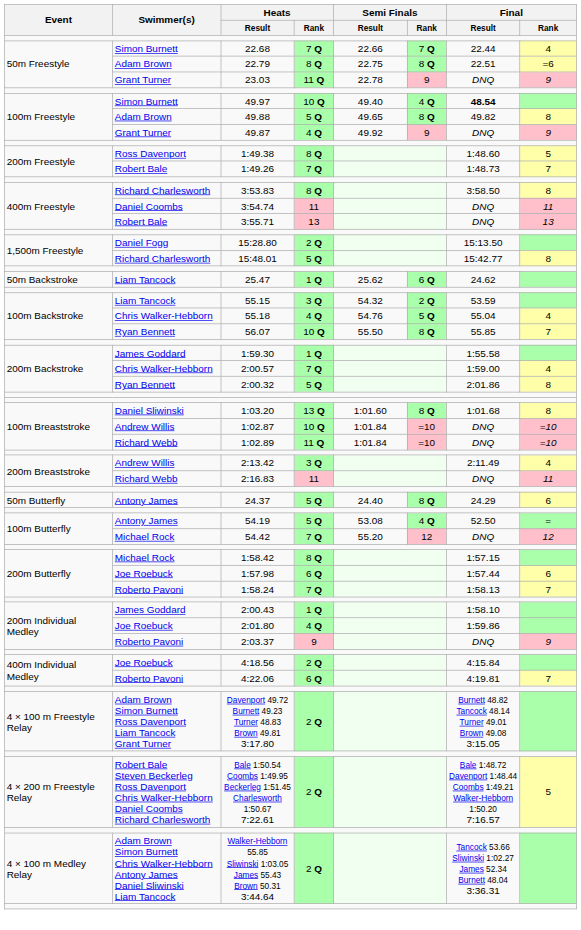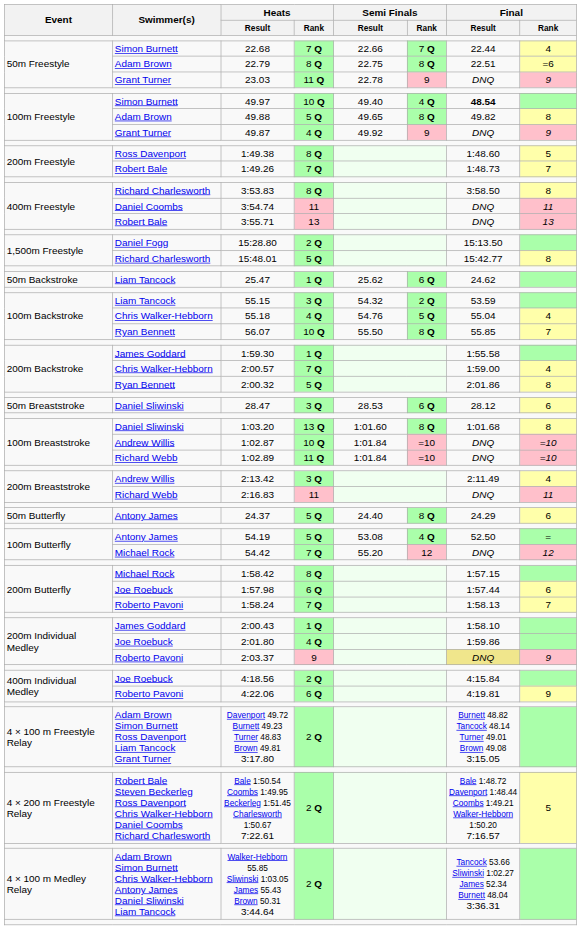 <table class=wikitable style="font-size:90%">
 <tr>
 <th rowspan="2" style="width:150px;">Event</th>
 <th rowspan="2" style="width:150px;">Swimmer(s)</th>
 <th colspan="2" style="width:150px;">Heats</th>
 <th colspan="2" style="width:150px;">Semi Finals</th>
 <th colspan="2" style="width:175px;">Final</th>
 </tr>
 <tr>
 <th style="line-height:1em; width:100px;"><small>Result</small></th>
 <th style="line-height:1em; width:50px;"><small>Rank</small></th>
 <th style="line-height:1em; width:100px;"><small>Result</small></th>
 <th style="line-height:1em; width:50px;"><small>Rank</small></th>
 <th style="line-height:1em; width:100px;"><small>Result</small></th>
 <th style="line-height:1em; width:75px;"><small>Rank</small></th>
 </tr>
 <tr>
 <td colspan="8" style="height:1px;;"></td>
 </tr>
 <tr>
 <td rowspan=3>50m Freestyle</td>
 <td><a href='#'>Simon Burnett</a></td>
 <td style="text-align:center;">22.68</td>
 <td style="text-align:center; background:#afa;">7 <strong>Q</strong></td>
 <td style="text-align:center;">22.66</td>
 <td style="text-align:center; background:#afa;">7 <strong>Q</strong></td>
 <td style="text-align:center;">22.44</td>
 <td style="text-align:center; background:#ffa;">4</td>
 </tr>
 <tr>
 <td><a href='#'>Adam Brown</a></td>
 <td style="text-align:center;">22.79</td>
 <td style="text-align:center; background:#afa;">8 <strong>Q</strong></td>
 <td style="text-align:center;">22.75</td>
 <td style="text-align:center; background:#afa;">8 <strong>Q</strong></td>
 <td style="text-align:center;">22.51</td>
 <td style="text-align:center; background:#ffa;">=6</td>
 </tr>
 <tr>
 <td><a href='#'>Grant Turner</a></td>
 <td style="text-align:center;">23.03</td>
 <td style="text-align:center; background:#afa;">11 <strong>Q</strong></td>
 <td style="text-align:center;">22.78</td>
 <td style="text-align:center; background:pink;">9</td>
 <td style="text-align:center;"><em>DNQ</em></td>
 <td style="text-align:center; background:pink;"><em>9</em></td>
 </tr>
 <tr>
 <td colspan="8" style="height:1px;;"></td>
 </tr>
 <tr>
 <td rowspan=3>100m Freestyle</td>
 <td><a href='#'>Simon Burnett</a></td>
 <td style="text-align:center;">49.97</td>
 <td style="text-align:center; background:#afa;">10 <strong>Q</strong></td>
 <td style="text-align:center;">49.40</td>
 <td style="text-align:center; background:#afa;">4 <strong>Q</strong></td>
 <td style="text-align:center;"><strong>48.54</strong></td>
 <td style="text-align:center; background:#afa;"></td>
 </tr>
 <tr>
 <td><a href='#'>Adam Brown</a></td>
 <td style="text-align:center;">49.88</td>
 <td style="text-align:center; background:#afa;">5 <strong>Q</strong></td>
 <td style="text-align:center;">49.65</td>
 <td style="text-align:center; background:#afa;">8 <strong>Q</strong></td>
 <td style="text-align:center;">49.82</td>
 <td style="text-align:center; background:#ffa;">8</td>
 </tr>
 <tr>
 <td><a href='#'>Grant Turner</a></td>
 <td style="text-align:center;">49.87</td>
 <td style="text-align:center; background:#afa;">4 <strong>Q</strong></td>
 <td style="text-align:center;">49.92</td>
 <td style="text-align:center; background:pink;">9</td>
 <td style="text-align:center;"><em>DNQ</em></td>
 <td style="text-align:center; background:pink;"><em>9</em></td>
 </tr>
 <tr>
 <td colspan="8" style="height:1px;;"></td>
 </tr>
 <tr>
 <td rowspan=2>200m Freestyle</td>
 <td><a href='#'>Ross Davenport</a></td>
 <td style="text-align:center;">1:49.38</td>
 <td style="text-align:center; background:#afa;">8 <strong>Q</strong></td>
 <td colspan="2" style="background:honeydew;"></td>
 <td style="text-align:center;">1:48.60</td>
 <td style="text-align:center; background:#ffa;">5</td>
 </tr>
 <tr>
 <td><a href='#'>Robert Bale</a></td>
 <td style="text-align:center;">1:49.26</td>
 <td style="text-align:center; background:#afa;">7 <strong>Q</strong></td>
 <td colspan="2" style="background:honeydew;"></td>
 <td style="text-align:center;">1:48.73</td>
 <td style="text-align:center; background:#ffa;">7</td>
 </tr>
 <tr>
 <td colspan="8" style="height:1px;;"></td>
 </tr>
 <tr>
 <td rowspan=3>400m Freestyle</td>
 <td><a href='#'>Richard Charlesworth</a></td>
 <td style="text-align:center;">3:53.83</td>
 <td style="text-align:center; background:#afa;">8 <strong>Q</strong></td>
 <td colspan="2" style="background:honeydew;"></td>
 <td style="text-align:center;">3:58.50</td>
 <td style="text-align:center; background:#ffa;">8</td>
 </tr>
 <tr>
 <td><a href='#'>Daniel Coombs</a></td>
 <td style="text-align:center;">3:54.74</td>
 <td style="text-align:center; background:pink;">11</td>
 <td colspan="2" style="background:honeydew;"></td>
 <td style="text-align:center;"><em>DNQ</em></td>
 <td style="text-align:center; background:pink;"><em>11</em></td>
 </tr>
 <tr>
 <td><a href='#'>Robert Bale</a></td>
 <td style="text-align:center;">3:55.71</td>
 <td style="text-align:center; background:pink;">13</td>
 <td colspan="2" style="background:honeydew;"></td>
 <td style="text-align:center;"><em>DNQ</em></td>
 <td style="text-align:center; background:pink;"><em>13</em></td>
 </tr>
 <tr>
 <td colspan="8" style="height:1px;;"></td>
 </tr>
 <tr>
 <td rowspan=2>1,500m Freestyle</td>
 <td><a href='#'>Daniel Fogg</a></td>
 <td style="text-align:center;">15:28.80</td>
 <td style="text-align:center; background:#afa;">2 <strong>Q</strong></td>
 <td colspan="2" style="background:honeydew;"></td>
 <td style="text-align:center;">15:13.50</td>
 <td style="text-align:center; background:#afa;"></td>
 </tr>
 <tr>
 <td><a href='#'>Richard Charlesworth</a></td>
 <td style="text-align:center;">15:48.01</td>
 <td style="text-align:center; background:#afa;">5 <strong>Q</strong></td>
 <td colspan="2" style="background:honeydew;"></td>
 <td style="text-align:center;">15:42.77</td>
 <td style="text-align:center; background:#ffa;">8</td>
 </tr>
 <tr>
 <td colspan="8" style="height:1px;;"></td>
 </tr>
 <tr>
 <td>50m Backstroke</td>
 <td><a href='#'>Liam Tancock</a></td>
 <td style="text-align:center;">25.47</td>
 <td style="text-align:center; background:#afa;">1 <strong>Q</strong></td>
 <td style="text-align:center;">25.62</td>
 <td style="text-align:center; background:#afa;">6 <strong>Q</strong></td>
 <td style="text-align:center;">24.62</td>
 <td style="text-align:center; background:#afa;"></td>
 </tr>
 <tr>
 <td colspan="8" style="height:1px;;"></td>
 </tr>
 <tr>
 <td rowspan=3>100m Backstroke</td>
 <td><a href='#'>Liam Tancock</a></td>
 <td style="text-align:center;">55.15</td>
 <td style="text-align:center; background:#afa;">3 <strong>Q</strong></td>
 <td style="text-align:center;">54.32</td>
 <td style="text-align:center; background:#afa;">2 <strong>Q</strong></td>
 <td style="text-align:center;">53.59</td>
 <td style="text-align:center; background:#afa;"></td>
 </tr>
 <tr>
 <td><a href='#'>Chris Walker-Hebborn</a></td>
 <td style="text-align:center;">55.18</td>
 <td style="text-align:center; background:#afa;">4 <strong>Q</strong></td>
 <td style="text-align:center;">54.76</td>
 <td style="text-align:center; background:#afa;">5 <strong>Q</strong></td>
 <td style="text-align:center;">55.04</td>
 <td style="text-align:center; background:#ffa;">4</td>
 </tr>
 <tr>
 <td><a href='#'>Ryan Bennett</a></td>
 <td style="text-align:center;">56.07</td>
 <td style="text-align:center; background:#afa;">10 <strong>Q</strong></td>
 <td style="text-align:center;">55.50</td>
 <td style="text-align:center; background:#afa;">8 <strong>Q</strong></td>
 <td style="text-align:center;">55.85</td>
 <td style="text-align:center; background:#ffa;">7</td>
 </tr>
 <tr>
 <td colspan="8" style="height:1px;;"></td>
 </tr>
 <tr>
 <td rowspan=3>200m Backstroke</td>
 <td><a href='#'>James Goddard</a></td>
 <td style="text-align:center;">1:59.30</td>
 <td style="text-align:center; background:#afa;">1 <strong>Q</strong></td>
 <td colspan="2" style="background:honeydew;"></td>
 <td style="text-align:center;">1:55.58</td>
 <td style="text-align:center; background:#afa;"></td>
 </tr>
 <tr>
 <td><a href='#'>Chris Walker-Hebborn</a></td>
 <td style="text-align:center;">2:00.57</td>
 <td style="text-align:center; background:#afa;">7 <strong>Q</strong></td>
 <td colspan="2" style="background:honeydew;"></td>
 <td style="text-align:center;">1:59.00</td>
 <td style="text-align:center; background:#ffa;">4</td>
 </tr>
 <tr>
 <td><a href='#'>Ryan Bennett</a></td>
 <td style="text-align:center;">2:00.32</td>
 <td style="text-align:center; background:#afa;">5 <strong>Q</strong></td>
 <td colspan="2" style="background:honeydew;"></td>
 <td style="text-align:center;">2:01.86</td>
 <td style="text-align:center; background:#ffa;">8</td>
 </tr>
 <tr>
 <td colspan="8" style="height:1px;;"></td>
 </tr>
 <tr>
+<td>50m Breaststroke</td>
+<td><a href='#'>Daniel Sliwinski</a></td>
+<td style="text-align:center;">28.47</td>
+<td style="text-align:center; background:#afa;">3 <strong>Q</strong></td>
+<td style="text-align:center;">28.53</td>
+<td style="text-align:center; background:#afa;">6 <strong>Q</strong></td>
+<td style="text-align:center;">28.12</td>
+<td style="text-align:center; background:#ffa;">6</td>
+</tr>
+<tr>
 <td colspan="8" style="height:1px;;"></td>
 </tr>
 <tr>
 <td rowspan=3>100m Breaststroke</td>
 <td><a href='#'>Daniel Sliwinski</a></td>
 <td style="text-align:center;">1:03.20</td>
 <td style="text-align:center; background:#afa;">13 <strong>Q</strong></td>
 <td style="text-align:center;">1:01.60</td>
 <td style="text-align:center; background:#afa;">8 <strong>Q</strong></td>
 <td style="text-align:center;">1:01.68</td>
 <td style="text-align:center; background:#ffa;">8</td>
 </tr>
 <tr>
 <td><a href='#'>Andrew Willis</a></td>
 <td style="text-align:center;">1:02.87</td>
 <td style="text-align:center; background:#afa;">10 <strong>Q</strong></td>
 <td style="text-align:center;">1:01.84</td>
 <td style="text-align:center; background:pink;">=10</td>
 <td style="text-align:center;"><em>DNQ</em></td>
 <td style="text-align:center; background:pink;"><em>=10</em></td>
 </tr>
 <tr>
 <td><a href='#'>Richard Webb</a></td>
 <td style="text-align:center;">1:02.89</td>
 <td style="text-align:center; background:#afa;">11 <strong>Q</strong></td>
 <td style="text-align:center;">1:01.84</td>
 <td style="text-align:center; background:pink;">=10</td>
 <td style="text-align:center;"><em>DNQ</em></td>
 <td style="text-align:center; background:pink;"><em>=10</em></td>
 </tr>
 <tr>
 <td colspan="8" style="height:1px;;"></td>
 </tr>
 <tr>
 <td rowspan=2>200m Breaststroke</td>
 <td><a href='#'>Andrew Willis</a></td>
 <td style="text-align:center;">2:13.42</td>
 <td style="text-align:center; background:#afa;">3 <strong>Q</strong></td>
 <td colspan="2" style="background:honeydew;"></td>
 <td style="text-align:center;">2:11.49</td>
 <td style="text-align:center; background:#ffa;">4</td>
 </tr>
 <tr>
 <td><a href='#'>Richard Webb</a></td>
 <td style="text-align:center;">2:16.83</td>
 <td style="text-align:center; background:pink;">11</td>
 <td colspan="2" style="background:honeydew;"></td>
 <td style="text-align:center;"><em>DNQ</em></td>
 <td style="text-align:center; background:pink;"><em>11</em></td>
 </tr>
 <tr>
 <td colspan="8" style="height:1px;;"></td>
 </tr>
 <tr>
 <td>50m Butterfly</td>
 <td><a href='#'>Antony James</a></td>
 <td style="text-align:center;">24.37</td>
 <td style="text-align:center; background:#afa;">5 <strong>Q</strong></td>
 <td style="text-align:center;">24.40</td>
 <td style="text-align:center; background:#afa;">8 <strong>Q</strong></td>
 <td style="text-align:center;">24.29</td>
 <td style="text-align:center; background:#ffa;">6</td>
 </tr>
 <tr>
 <td colspan="8" style="height:1px;;"></td>
 </tr>
 <tr>
 <td rowspan=2>100m Butterfly</td>
 <td><a href='#'>Antony James</a></td>
 <td style="text-align:center;">54.19</td>
 <td style="text-align:center; background:#afa;">5 <strong>Q</strong></td>
 <td style="text-align:center;">53.08</td>
 <td style="text-align:center; background:#afa;">4 <strong>Q</strong></td>
 <td style="text-align:center;">52.50</td>
 <td style="text-align:center; background:#afa;">=</td>
 </tr>
 <tr>
 <td><a href='#'>Michael Rock</a></td>
 <td style="text-align:center;">54.42</td>
 <td style="text-align:center; background:#afa;">7 <strong>Q</strong></td>
 <td style="text-align:center;">55.20</td>
 <td style="text-align:center; background:pink;">12</td>
 <td style="text-align:center;"><em>DNQ</em></td>
 <td style="text-align:center; background:pink;"><em>12</em></td>
 </tr>
 <tr>
 <td colspan="8" style="height:1px;;"></td>
 </tr>
 <tr>
 <td rowspan=3>200m Butterfly</td>
 <td><a href='#'>Michael Rock</a></td>
 <td style="text-align:center;">1:58.42</td>
 <td style="text-align:center; background:#afa;">8 <strong>Q</strong></td>
 <td colspan="2" style="background:honeydew;"></td>
 <td style="text-align:center;">1:57.15</td>
 <td style="text-align:center; background:#afa;"></td>
 </tr>
 <tr>
 <td><a href='#'>Joe Roebuck</a></td>
 <td style="text-align:center;">1:57.98</td>
 <td style="text-align:center; background:#afa;">6 <strong>Q</strong></td>
 <td colspan="2" style="background:honeydew;"></td>
 <td style="text-align:center;">1:57.44</td>
 <td style="text-align:center; background:#ffa;">6</td>
 </tr>
 <tr>
 <td><a href='#'>Roberto Pavoni</a></td>
 <td style="text-align:center;">1:58.24</td>
 <td style="text-align:center; background:#afa;">7 <strong>Q</strong></td>
 <td colspan="2" style="background:honeydew;"></td>
 <td style="text-align:center;">1:58.13</td>
 <td style="text-align:center; background:#ffa;">7</td>
 </tr>
 <tr>
 <td colspan="8" style="height:1px;;"></td>
 </tr>
 <tr>
 <td rowspan=3>200m Individual Medley</td>
 <td><a href='#'>James Goddard</a></td>
 <td style="text-align:center;">2:00.43</td>
 <td style="text-align:center; background:#afa;">1 <strong>Q</strong></td>
 <td colspan="2" style="background:honeydew;"></td>
 <td style="text-align:center;">1:58.10</td>
 <td style="text-align:center; background:#afa;"></td>
 </tr>
 <tr>
 <td><a href='#'>Joe Roebuck</a></td>
 <td style="text-align:center;">2:01.80</td>
 <td style="text-align:center; background:#afa;">4 <strong>Q</strong></td>
 <td colspan="2" style="background:honeydew;"></td>
 <td style="text-align:center;">1:59.86</td>
 <td style="text-align:center; background:#afa;"></td>
 </tr>
 <tr>
 <td><a href='#'>Roberto Pavoni</a></td>
 <td style="text-align:center;">2:03.37</td>
 <td style="text-align:center; background:pink;">9</td>
 <td colspan="2" style="background:honeydew;"></td>
-<td style="text-align:center;"><em>DNQ</em></td>
+<td style="background: khaki; text-align:center;"><em>DNQ</em></td>
 <td style="text-align:center; background:pink;"><em>9</em></td>
 </tr>
 <tr>
 <td colspan="8" style="height:1px;;"></td>
 </tr>
 <tr>
 <td rowspan=2>400m Individual Medley</td>
 <td><a href='#'>Joe Roebuck</a></td>
 <td style="text-align:center;">4:18.56</td>
 <td style="text-align:center; background:#afa;">2 <strong>Q</strong></td>
 <td colspan="2" style="background:honeydew;"></td>
 <td style="text-align:center;">4:15.84</td>
 <td style="text-align:center; background:#afa;"></td>
 </tr>
 <tr>
 <td><a href='#'>Roberto Pavoni</a></td>
 <td style="text-align:center;">4:22.06</td>
 <td style="text-align:center; background:#afa;">6 <strong>Q</strong></td>
 <td colspan="2" style="background:honeydew;"></td>
 <td style="text-align:center;">4:19.81</td>
-<td style="text-align:center; background:#ffa;">7</td>
+<td style="text-align:center; background:#ffa;">9</td>
 </tr>
 <tr>
 <td colspan="8" style="height:1px;;"></td>
 </tr>
 <tr>
 <td>4 × 100 m Freestyle Relay</td>
 <td><a href='#'>Adam Brown</a><br><a href='#'>Simon Burnett</a><br><a href='#'>Ross Davenport</a><br><a href='#'>Liam Tancock</a><br><a href='#'>Grant Turner</a></td>
 <td style="text-align:center;"><small><a href='#'>Davenport</a> 49.72<br><a href='#'>Burnett</a> 49.23<br><a href='#'>Turner</a> 48.83<br><a href='#'>Brown</a> 49.81</small><br>3:17.80</td>
 <td style="text-align:center; background:#afa;">2 <strong>Q</strong></td>
 <td colspan="2" style="background:honeydew;"></td>
 <td style="text-align:center;"><small><a href='#'>Burnett</a> 48.82<br><a href='#'>Tancock</a> 48.14<br><a href='#'>Turner</a> 49.01<br><a href='#'>Brown</a> 49.08</small><br>3:15.05</td>
 <td style="text-align:center; background:#afa;"></td>
 </tr>
 <tr>
 <td colspan="8" style="height:1px;;"></td>
 </tr>
 <tr>
 <td>4 × 200 m Freestyle Relay</td>
 <td><a href='#'>Robert Bale</a><br><a href='#'>Steven Beckerleg</a><br><a href='#'>Ross Davenport</a><br><a href='#'>Chris Walker-Hebborn</a><br><a href='#'>Daniel Coombs</a><br><a href='#'>Richard Charlesworth</a></td>
 <td style="text-align:center;"><small><a href='#'>Bale</a> 1:50.54<br><a href='#'>Coombs</a> 1:49.95<br><a href='#'>Beckerleg</a> 1:51.45<br><a href='#'>Charlesworth</a> 1:50.67</small><br>7:22.61</td>
 <td style="text-align:center; background:#afa;">2 <strong>Q</strong></td>
 <td colspan="2" style="background:honeydew;"></td>
 <td style="text-align:center;"><small><a href='#'>Bale</a> 1:48.72<br><a href='#'>Davenport</a> 1:48.44<br><a href='#'>Coombs</a> 1:49.21<br><a href='#'>Walker-Hebborn</a> 1:50.20</small><br>7:16.57</td>
 <td style="text-align:center; background:#ffa;">5</td>
 </tr>
 <tr>
 <td colspan="8" style="height:1px;;"></td>
 </tr>
 <tr>
 <td>4 × 100 m Medley Relay</td>
 <td><a href='#'>Adam Brown</a><br><a href='#'>Simon Burnett</a><br><a href='#'>Chris Walker-Hebborn</a><br><a href='#'>Antony James</a><br><a href='#'>Daniel Sliwinski</a><br><a href='#'>Liam Tancock</a></td>
 <td style="text-align:center;"><small><a href='#'>Walker-Hebborn</a> 55.85<br><a href='#'>Sliwinski</a> 1:03.05<br><a href='#'>James</a> 55.43<br><a href='#'>Brown</a> 50.31</small><br>3:44.64</td>
 <td style="text-align:center; background:#afa;">2 <strong>Q</strong></td>
 <td colspan="2" style="background:honeydew;"></td>
 <td style="text-align:center;"><small><a href='#'>Tancock</a> 53.66<br><a href='#'>Sliwinski</a> 1:02.27<br><a href='#'>James</a> 52.34<br><a href='#'>Burnett</a> 48.04</small><br>3:36.31</td>
 <td style="text-align:center; background:#afa;"></td>
 </tr>
 <tr>
 <td colspan="8" style="height:1px;;"></td>
 </tr>
 </table>
